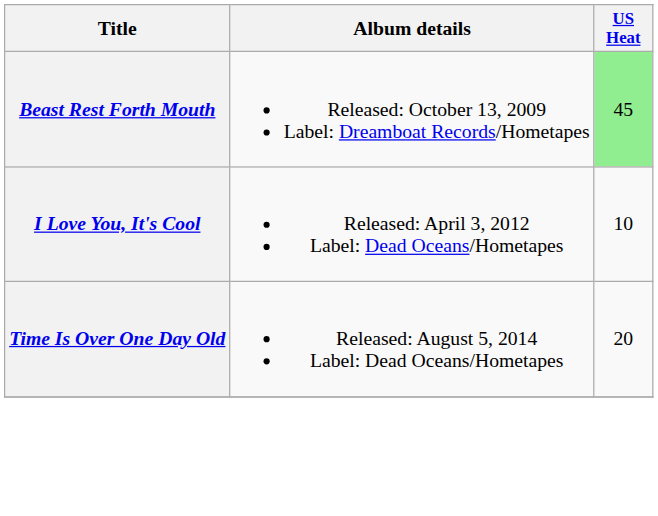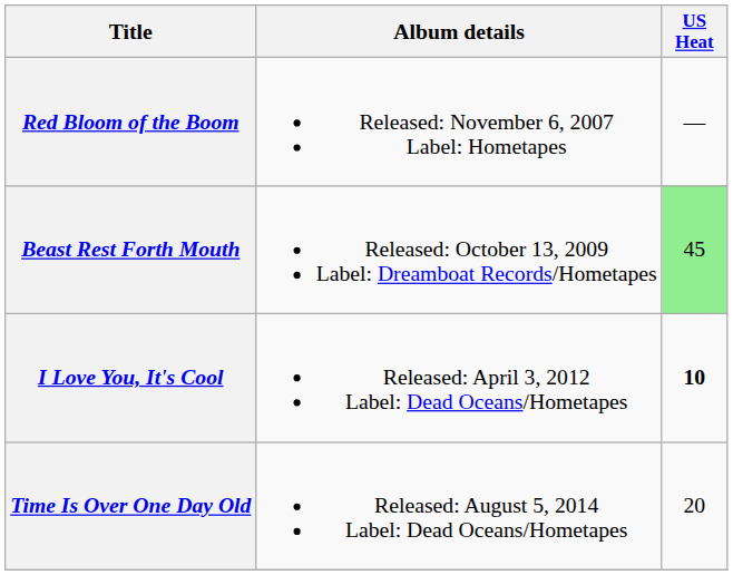 <table class="wikitable plainrowheaders" style="text-align:center;">
 <tr>
 <th scope="col">Title</th>
 <th scope="col">Album details</th>
 <th scope="col" style="width:3em;font-size:85%;"><a href='#'>US Heat</a><br></th>
+</tr>
+<tr>
+<th scope="row"><em><a href='#'>Red Bloom of the Boom</a></em></th>
+<td><br><ul><li>Released: November 6, 2007</li><li>Label: Hometapes</li></ul></td>
+<td>—</td>
 </tr>
 <tr>
 <th scope="row"><em><a href='#'>Beast Rest Forth Mouth</a></em></th>
 <td><br><ul><li>Released: October 13, 2009</li><li>Label: <a href='#'>Dreamboat Records</a>/Hometapes</li></ul></td>
 <td style="background: lightgreen;">45</td>
 </tr>
 <tr>
 <th scope="row"><em><a href='#'>I Love You, It's Cool</a></em></th>
 <td><br><ul><li>Released: April 3, 2012</li><li>Label: <a href='#'>Dead Oceans</a>/Hometapes</li></ul></td>
-<td>10</td>
+<td><strong>10</strong></td>
 </tr>
 <tr>
 <th scope="row"><em><a href='#'>Time Is Over One Day Old</a></em></th>
 <td><br><ul><li>Released: August 5, 2014</li><li>Label: Dead Oceans/Hometapes</li></ul></td>
 <td>20</td>
 </tr>
 <tr>
 </tr>
 </table>
